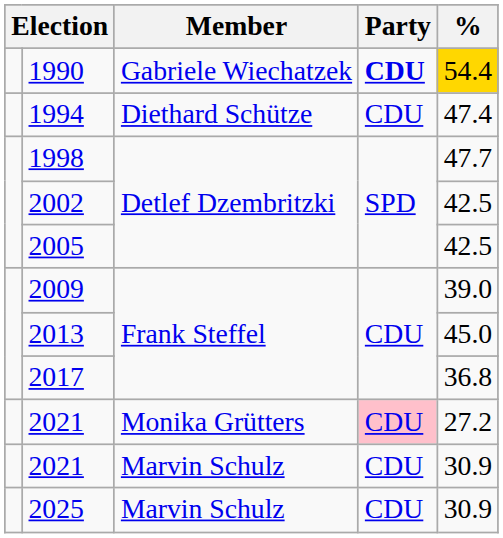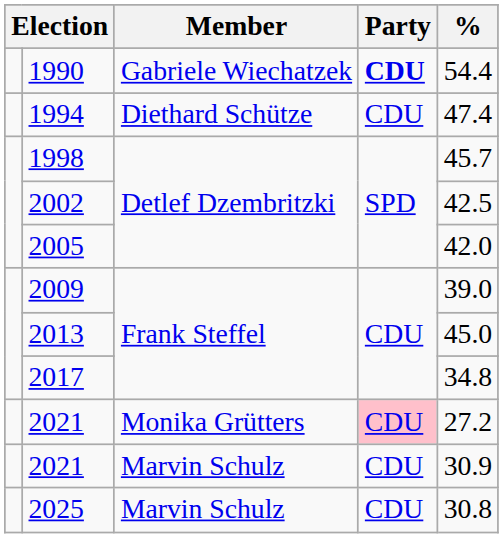 <table class=wikitable>
 <tr>
 <th colspan=2>Election</th>
 <th>Member</th>
 <th>Party</th>
 <th>%</th>
 </tr>
 <tr>
 <td bgcolor=></td>
 <td><a href='#'>1990</a></td>
 <td><a href='#'>Gabriele Wiechatzek</a></td>
 <td><strong><a href='#'>CDU</a></strong></td>
-<td align=right style="background: gold;">54.4</td>
+<td align=right>54.4</td>
 </tr>
 <tr>
 <td bgcolor=></td>
 <td><a href='#'>1994</a></td>
 <td><a href='#'>Diethard Schütze</a></td>
 <td><a href='#'>CDU</a></td>
 <td align=right>47.4</td>
 </tr>
 <tr>
 <td rowspan=3 bgcolor=></td>
 <td><a href='#'>1998</a></td>
 <td rowspan=3><a href='#'>Detlef Dzembritzki</a></td>
 <td rowspan=3><a href='#'>SPD</a></td>
-<td align=right>47.7</td>
+<td align=right>45.7</td>
 </tr>
 <tr>
 <td><a href='#'>2002</a></td>
 <td align=right>42.5</td>
 </tr>
 <tr>
 <td><a href='#'>2005</a></td>
-<td align=right>42.5</td>
+<td align=right>42.0</td>
 </tr>
 <tr>
 <td rowspan=3 bgcolor=></td>
 <td><a href='#'>2009</a></td>
 <td rowspan=3><a href='#'>Frank Steffel</a></td>
 <td rowspan=3><a href='#'>CDU</a></td>
 <td align=right>39.0</td>
 </tr>
 <tr>
 <td><a href='#'>2013</a></td>
 <td align=right>45.0</td>
 </tr>
 <tr>
 <td><a href='#'>2017</a></td>
-<td align=right>36.8</td>
+<td align=right>34.8</td>
 </tr>
 <tr>
 <td bgcolor=></td>
 <td><a href='#'>2021</a></td>
 <td><a href='#'>Monika Grütters</a></td>
 <td style="background: pink;"><a href='#'>CDU</a></td>
 <td align=right>27.2</td>
 </tr>
 <tr>
 <td bgcolor=></td>
 <td><a href='#'>2021</a></td>
 <td><a href='#'>Marvin Schulz</a></td>
 <td><a href='#'>CDU</a></td>
 <td align=right>30.9</td>
 </tr>
 <tr>
 <td bgcolor=></td>
 <td><a href='#'>2025</a></td>
 <td><a href='#'>Marvin Schulz</a></td>
 <td><a href='#'>CDU</a></td>
-<td align=right>30.9</td>
+<td align=right>30.8</td>
 </tr>
 </table>
